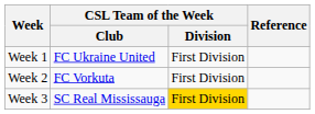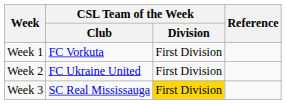 <table class="wikitable">
 <tr>
 <th rowspan="2">Week</th>
 <th colspan="2">CSL Team of the Week</th>
 <th rowspan="2">Reference</th>
 </tr>
 <tr>
 <th>Club</th>
 <th>Division</th>
 </tr>
 <tr>
 <td>Week 1</td>
-<td><a href='#'>FC Ukraine United</a></td>
+<td><a href='#'>FC Vorkuta</a></td>
 <td>First Division</td>
 <td></td>
 </tr>
 <tr>
 <td>Week 2</td>
-<td><a href='#'>FC Vorkuta</a></td>
+<td><a href='#'>FC Ukraine United</a></td>
 <td>First Division</td>
 <td></td>
 </tr>
 <tr>
 <td>Week 3</td>
 <td><a href='#'>SC Real Mississauga</a></td>
 <td style="background: gold;">First Division</td>
 <td></td>
 </tr>
 </table>
